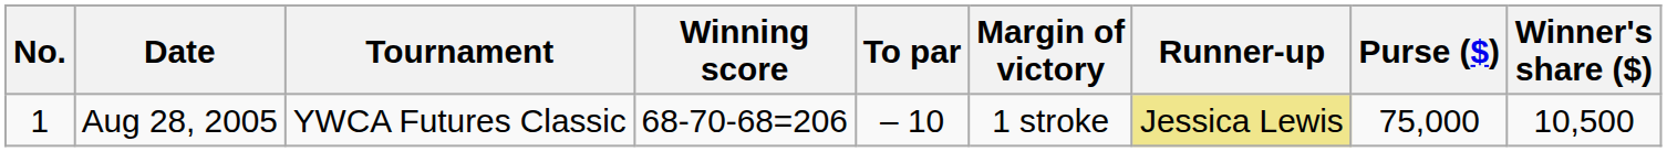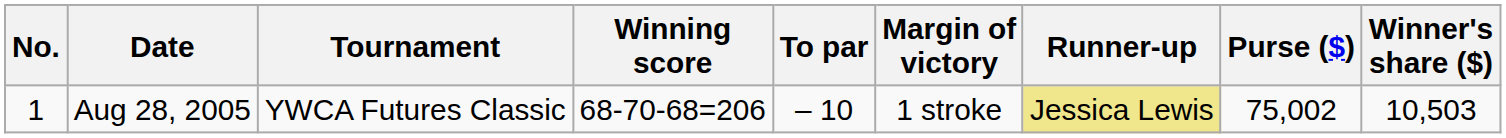 <table class="wikitable" style="font-size:95%;">
 <tr>
 <th>No.</th>
 <th>Date</th>
 <th>Tournament</th>
 <th>Winning<br>score</th>
 <th>To par</th>
 <th>Margin of<br>victory</th>
 <th>Runner-up</th>
 <th>Purse (<a href='#'>$</a>)</th>
 <th>Winner's<br>share ($)</th>
 </tr>
 <tr>
 <td align=center>1</td>
 <td align=right>Aug 28, 2005</td>
 <td>YWCA Futures Classic</td>
 <td align=center>68-70-68=206</td>
 <td align=center>– 10</td>
 <td align=center>1 stroke</td>
 <td style="background: khaki;"> Jessica Lewis</td>
-<td align=center>75,000</td>
-<td align=center>10,500</td>
+<td align=center>75,002</td>
+<td align=center>10,503</td>
 </tr>
 </table>
